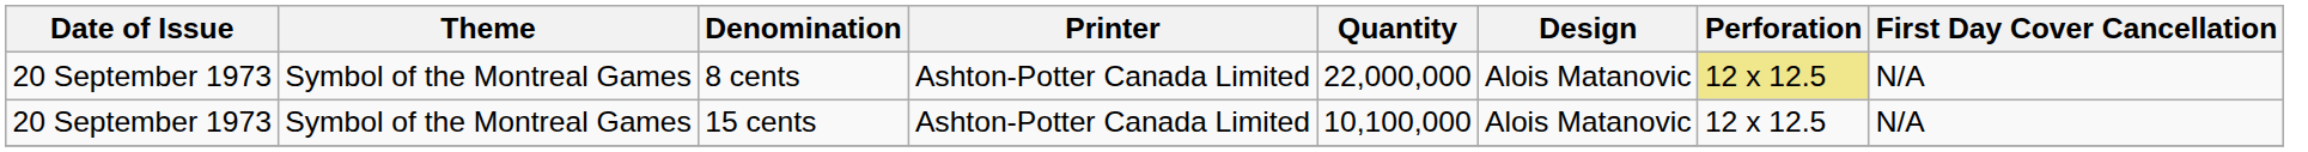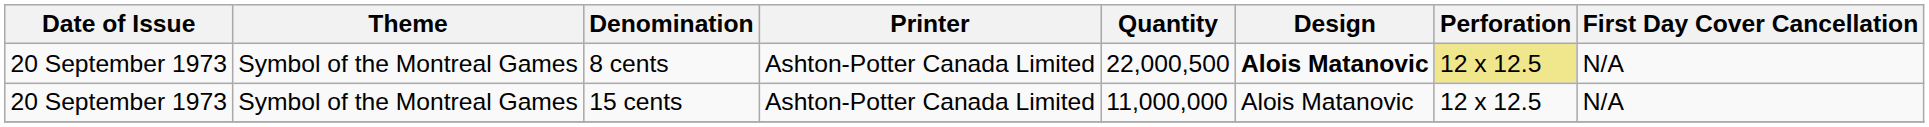 <table class="wikitable sortable">
 <tr>
 <th>Date of Issue</th>
 <th>Theme</th>
 <th>Denomination</th>
 <th>Printer</th>
 <th>Quantity</th>
 <th>Design</th>
 <th>Perforation</th>
 <th>First Day Cover Cancellation</th>
 </tr>
 <tr>
 <td>20 September 1973</td>
 <td>Symbol of the Montreal Games</td>
 <td>8 cents</td>
 <td>Ashton-Potter Canada Limited</td>
-<td>22,000,000</td>
-<td>Alois Matanovic</td>
+<td>22,000,500</td>
+<td><strong>Alois Matanovic</strong></td>
 <td style="background: khaki;">12 x 12.5</td>
 <td>N/A</td>
 </tr>
 <tr>
 <td>20 September 1973</td>
 <td>Symbol of the Montreal Games</td>
 <td>15 cents</td>
 <td>Ashton-Potter Canada Limited</td>
-<td>10,100,000</td>
+<td>11,000,000</td>
 <td>Alois Matanovic</td>
 <td>12 x 12.5</td>
 <td>N/A</td>
 </tr>
 <tr>
 </tr>
 </table>
